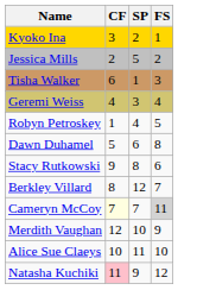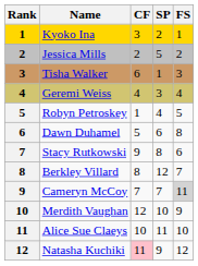 <table class="wikitable">
 <tr>
+<th>Rank</th>
 <th>Name</th>
 <th>CF</th>
 <th>SP</th>
 <th>FS</th>
 </tr>
 <tr style="background:gold;">
+<td style="text-align:center;"><strong>1</strong></td>
 <td><a href='#'>Kyoko Ina</a></td>
 <td>3</td>
 <td>2</td>
 <td>1</td>
 </tr>
 <tr style="background:silver;">
+<td style="text-align:center;"><strong>2</strong></td>
 <td><a href='#'>Jessica Mills</a></td>
 <td>2</td>
 <td>5</td>
 <td>2</td>
 </tr>
 <tr style="background:#c96;">
+<td style="text-align:center;"><strong>3</strong></td>
 <td><a href='#'>Tisha Walker</a></td>
 <td>6</td>
 <td>1</td>
 <td>3</td>
 </tr>
 <tr style="background:#d1c571;">
+<td style="text-align:center;"><strong>4</strong></td>
 <td><a href='#'>Geremi Weiss</a></td>
 <td>4</td>
 <td>3</td>
 <td>4</td>
 </tr>
 <tr>
+<th>5</th>
 <td><a href='#'>Robyn Petroskey</a></td>
 <td>1</td>
 <td>4</td>
 <td>5</td>
 </tr>
 <tr>
+<th>6</th>
 <td><a href='#'>Dawn Duhamel</a></td>
 <td>5</td>
 <td>6</td>
 <td>8</td>
 </tr>
 <tr>
+<th>7</th>
 <td><a href='#'>Stacy Rutkowski</a></td>
 <td>9</td>
 <td>8</td>
 <td>6</td>
 </tr>
 <tr>
+<th>8</th>
 <td><a href='#'>Berkley Villard</a></td>
 <td>8</td>
 <td>12</td>
 <td>7</td>
 </tr>
 <tr>
+<th>9</th>
 <td><a href='#'>Cameryn McCoy</a></td>
-<td style="background: lightyellow;">7</td>
+<td>7</td>
 <td>7</td>
 <td style="background: lightgrey;">11</td>
 </tr>
 <tr>
+<th>10</th>
 <td><a href='#'>Merdith Vaughan</a></td>
 <td>12</td>
 <td>10</td>
 <td>9</td>
 </tr>
 <tr>
+<th>11</th>
 <td><a href='#'>Alice Sue Claeys</a></td>
 <td>10</td>
 <td>11</td>
 <td>10</td>
 </tr>
 <tr>
+<th>12</th>
 <td><a href='#'>Natasha Kuchiki</a></td>
 <td style="background: pink;">11</td>
 <td>9</td>
 <td>12</td>
 </tr>
 </table>
